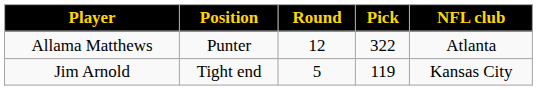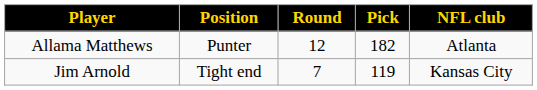 <table class="wikitable" style="width:80%;">
 <tr style="text-align:center; background:black; color:gold;">
 <td><strong>Player</strong></td>
 <td><strong>Position</strong></td>
 <td><strong>Round</strong></td>
 <td><strong>Pick</strong></td>
 <td><strong>NFL club</strong></td>
 </tr>
 <tr style="text-align:center;" bgcolor="">
 <td>Allama Matthews</td>
 <td>Punter</td>
 <td>12</td>
-<td>322</td>
+<td>182</td>
 <td>Atlanta</td>
 </tr>
 <tr style="text-align:center;" bgcolor="">
 <td>Jim Arnold</td>
 <td>Tight end</td>
-<td>5</td>
+<td>7</td>
 <td>119</td>
 <td>Kansas City</td>
 </tr>
 </table>
